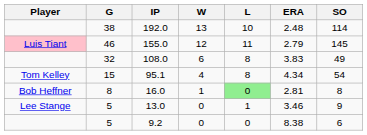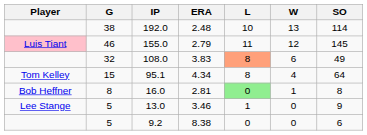 <table class="wikitable sortable">
 <tr>
 <th bgcolor="#DDDDFF" width="16%">Player</th>
 <th bgcolor="#DDDDFF" width="9%">G</th>
 <th bgcolor="#DDDDFF" width="9%">IP</th>
+<th bgcolor="#DDDDFF" width="9%">ERA</th>
+<th bgcolor="#DDDDFF" width="9%">L</th>
 <th bgcolor="#DDDDFF" width="9%">W</th>
-<th bgcolor="#DDDDFF" width="9%">L</th>
-<th bgcolor="#DDDDFF" width="9%">ERA</th>
 <th bgcolor="#DDDDFF" width="9%">SO</th>
 </tr>
 <tr align="center">
 <td></td>
 <td>38</td>
 <td>192.0</td>
+<td>2.48</td>
+<td>10</td>
 <td>13</td>
-<td>10</td>
-<td>2.48</td>
 <td>114</td>
 </tr>
 <tr align="center">
 <td style="background: pink;"><a href='#'>Luis Tiant</a></td>
 <td>46</td>
 <td>155.0</td>
+<td>2.79</td>
+<td>11</td>
 <td>12</td>
-<td>11</td>
-<td>2.79</td>
 <td>145</td>
 </tr>
 <tr align="center">
 <td></td>
 <td>32</td>
 <td>108.0</td>
+<td>3.83</td>
+<td style="background: lightsalmon;">8</td>
 <td>6</td>
-<td>8</td>
-<td>3.83</td>
 <td>49</td>
 </tr>
 <tr align="center">
 <td><a href='#'>Tom Kelley</a></td>
 <td>15</td>
 <td>95.1</td>
+<td>4.34</td>
+<td>8</td>
 <td>4</td>
-<td>8</td>
-<td>4.34</td>
-<td>54</td>
+<td>64</td>
 </tr>
 <tr align="center">
 <td><a href='#'>Bob Heffner</a></td>
 <td>8</td>
 <td>16.0</td>
+<td>2.81</td>
+<td style="background: lightgreen;">0</td>
 <td>1</td>
-<td style="background: lightgreen;">0</td>
-<td>2.81</td>
 <td>8</td>
 </tr>
 <tr align="center">
 <td><a href='#'>Lee Stange</a></td>
 <td>5</td>
 <td>13.0</td>
+<td>3.46</td>
+<td>1</td>
 <td>0</td>
-<td>1</td>
-<td>3.46</td>
 <td>9</td>
 </tr>
 <tr align="center">
 <td></td>
 <td>5</td>
 <td>9.2</td>
+<td>8.38</td>
 <td>0</td>
 <td>0</td>
-<td>8.38</td>
 <td>6</td>
 </tr>
 </table>
